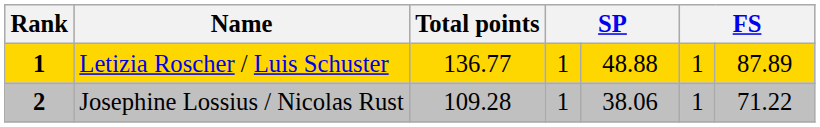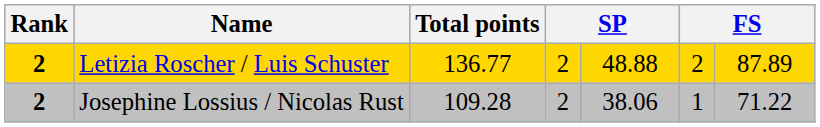 <table class="wikitable sortable">
 <tr>
 <th>Rank</th>
 <th>Name</th>
 <th>Total points</th>
 <th colspan="2" width="80px"><a href='#'>SP</a></th>
 <th colspan="2" width="80px"><a href='#'>FS</a></th>
 </tr>
 <tr bgcolor="gold">
-<td align="center"><strong>1</strong></td>
+<td align="center"><strong>2</strong></td>
 <td><a href='#'>Letizia Roscher</a> / <a href='#'>Luis Schuster</a></td>
 <td align="center">136.77</td>
-<td align="center">1</td>
+<td align="center">2</td>
 <td align="center">48.88</td>
-<td align="center">1</td>
+<td align="center">2</td>
 <td align="center">87.89</td>
 </tr>
 <tr bgcolor="silver">
 <td align="center"><strong>2</strong></td>
 <td>Josephine Lossius / Nicolas Rust</td>
 <td align="center">109.28</td>
-<td align="center">1</td>
+<td align="center">2</td>
 <td align="center">38.06</td>
 <td align="center">1</td>
 <td align="center">71.22</td>
 </tr>
 </table>
